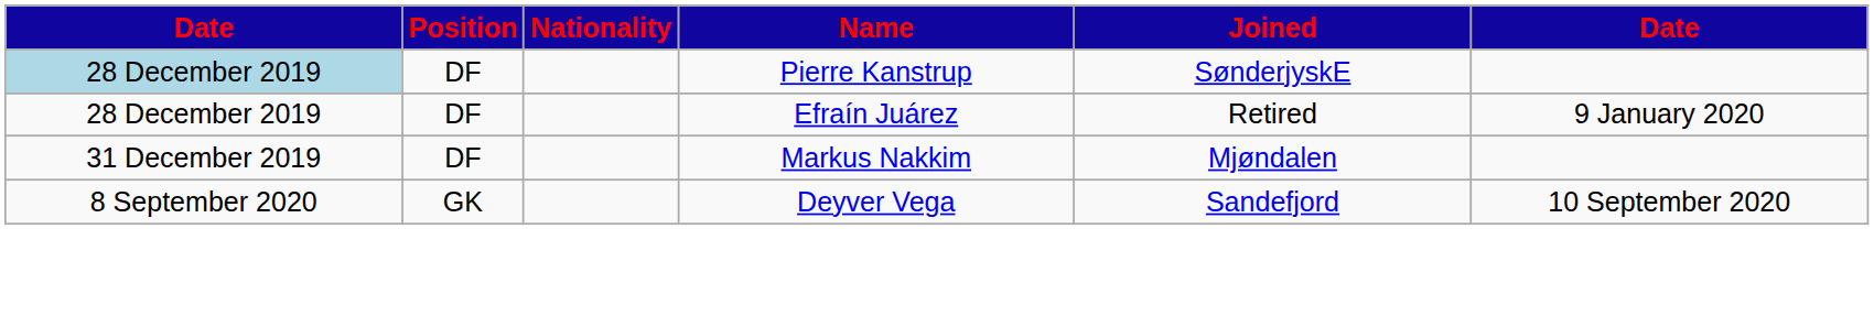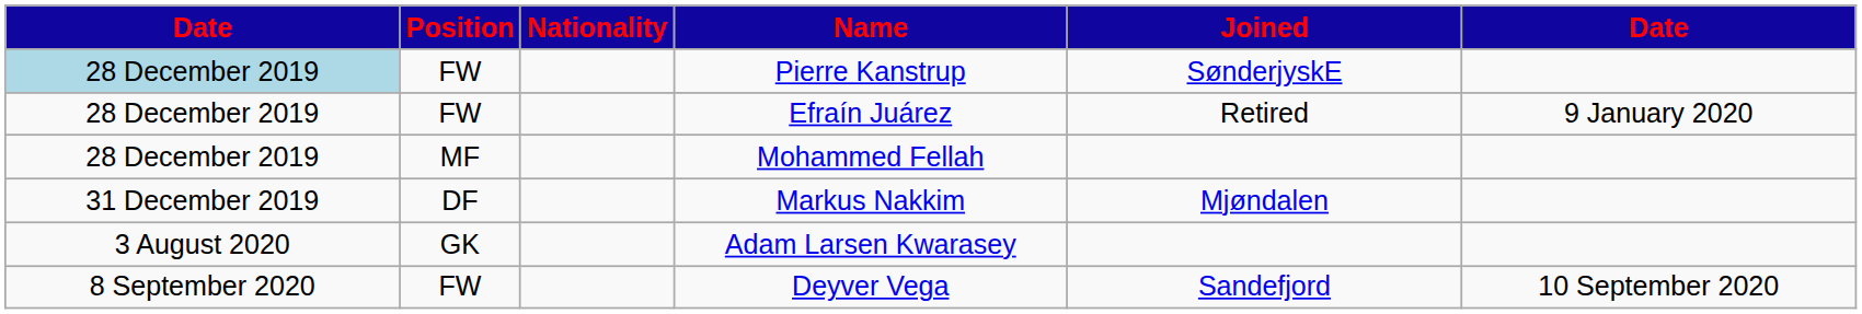 <table class="wikitable"  style="text-align:center; font-size:90%; ">
 <tr>
 <th style="background:#10069F; color:red; width:200px;">Date</th>
 <th style="background:#10069F; color:red; width:50px;">Position</th>
 <th style="background:#10069F; color:red; width:50px;">Nationality</th>
 <th style="background:#10069F; color:red; width:200px;">Name</th>
 <th style="background:#10069F; color:red; width:200px;">Joined</th>
 <th style="background:#10069F; color:red; width:200px;">Date</th>
 </tr>
 <tr>
 <td style="background: lightblue;">28 December 2019</td>
-<td>DF</td>
+<td>FW</td>
 <td></td>
 <td><a href='#'>Pierre Kanstrup</a></td>
 <td><a href='#'>SønderjyskE</a></td>
 <td></td>
 </tr>
 <tr>
 <td>28 December 2019</td>
-<td>DF</td>
+<td>FW</td>
 <td></td>
 <td><a href='#'>Efraín Juárez</a></td>
 <td>Retired</td>
 <td>9 January 2020</td>
+</tr>
+<tr>
+<td>28 December 2019</td>
+<td>MF</td>
+<td></td>
+<td><a href='#'>Mohammed Fellah</a></td>
+<td></td>
+<td></td>
 </tr>
 <tr>
 <td>31 December 2019</td>
 <td>DF</td>
 <td></td>
 <td><a href='#'>Markus Nakkim</a></td>
 <td><a href='#'>Mjøndalen</a></td>
 <td></td>
 </tr>
 <tr>
+<td>3 August 2020</td>
+<td>GK</td>
+<td></td>
+<td><a href='#'>Adam Larsen Kwarasey</a></td>
+<td></td>
+<td></td>
+</tr>
+<tr>
 <td>8 September 2020</td>
-<td>GK</td>
+<td>FW</td>
 <td></td>
 <td><a href='#'>Deyver Vega</a></td>
 <td><a href='#'>Sandefjord</a></td>
 <td>10 September 2020</td>
 </tr>
 </table>
